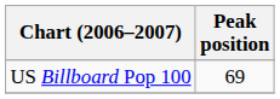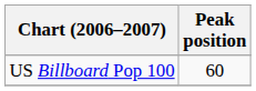 <table class="wikitable sortable">
 <tr>
 <th>Chart (2006–2007)</th>
 <th>Peak<br>position</th>
 </tr>
 <tr>
 </tr>
 <tr>
 </tr>
 <tr>
 </tr>
 <tr>
 <td>US <a href='#'><em>Billboard</em> Pop 100</a></td>
-<td style="text-align:center;">69</td>
+<td style="text-align:center;">60</td>
 </tr>
 <tr>
 </tr>
 </table>
